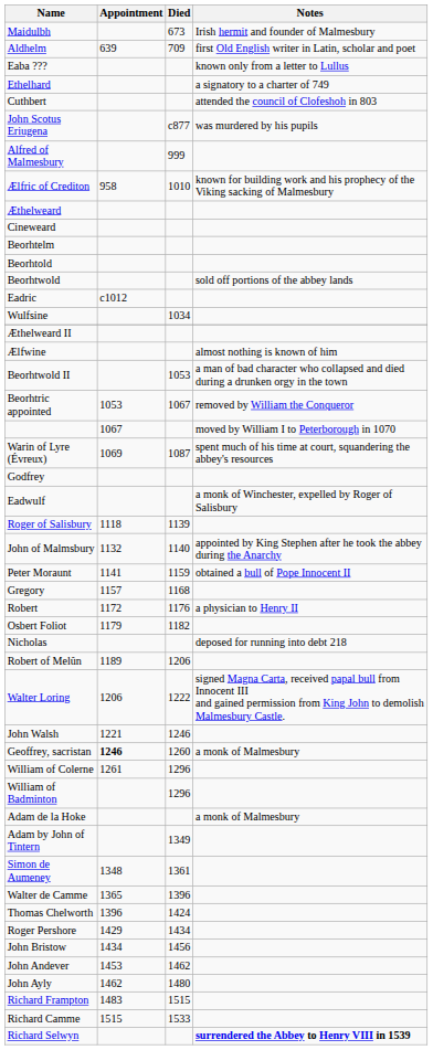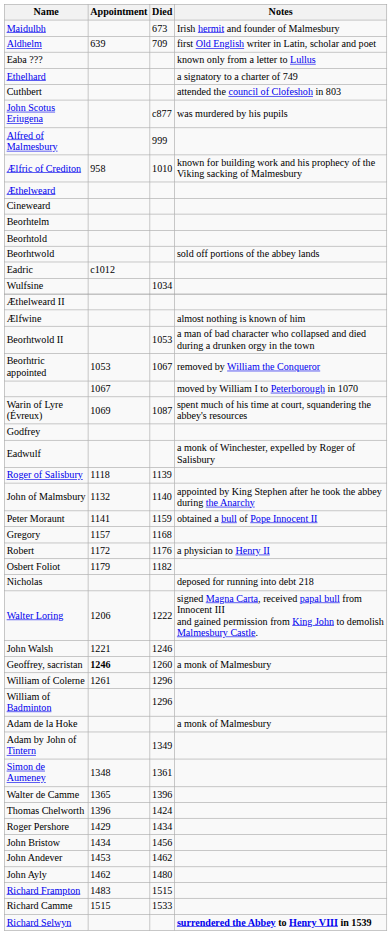 <table class="wikitable">
 <tr>
 <th>Name</th>
 <th>Appointment</th>
 <th>Died</th>
 <th>Notes</th>
 </tr>
 <tr>
 <td><a href='#'>Maidulbh</a></td>
 <td></td>
 <td>673</td>
 <td>Irish <a href='#'>hermit</a> and founder of Malmesbury</td>
 </tr>
 <tr>
 <td><a href='#'>Aldhelm</a></td>
 <td>639</td>
 <td>709</td>
 <td>first <a href='#'>Old English</a> writer in Latin, scholar and poet</td>
 </tr>
 <tr>
 <td>Eaba ???</td>
 <td></td>
 <td></td>
 <td>known only from a letter to <a href='#'>Lullus</a></td>
 </tr>
 <tr>
 <td><a href='#'>Ethelhard</a></td>
 <td></td>
 <td></td>
 <td>a signatory to a charter of 749</td>
 </tr>
 <tr>
 <td>Cuthbert</td>
 <td></td>
 <td></td>
 <td>attended the <a href='#'>council of Clofeshoh</a> in 803</td>
 </tr>
 <tr>
 <td><a href='#'>John Scotus Eriugena</a></td>
 <td></td>
 <td>c877</td>
 <td>was murdered by his pupils</td>
 </tr>
 <tr>
 <td><a href='#'>Alfred of Malmesbury</a></td>
 <td></td>
 <td>999</td>
 <td></td>
 </tr>
 <tr>
 <td><a href='#'>Ælfric of Crediton</a></td>
 <td>958</td>
 <td>1010</td>
 <td>known for building work and his prophecy of the Viking sacking of Malmesbury</td>
 </tr>
 <tr>
 <td><a href='#'>Æthelweard</a></td>
 <td></td>
 <td></td>
 <td></td>
 </tr>
 <tr>
 <td>Cineweard</td>
 <td></td>
 <td></td>
 <td></td>
 </tr>
 <tr>
 <td>Beorhtelm</td>
 <td></td>
 <td></td>
 <td></td>
 </tr>
 <tr>
 <td>Beorhtold</td>
 <td></td>
 <td></td>
 <td></td>
 </tr>
 <tr>
 <td>Beorhtwold</td>
 <td></td>
 <td></td>
 <td>sold off portions of the abbey lands</td>
 </tr>
 <tr>
 <td>Eadric</td>
 <td>c1012</td>
 <td></td>
 <td></td>
 </tr>
 <tr>
 <td>Wulfsine</td>
 <td></td>
 <td>1034</td>
 <td></td>
 </tr>
 <tr>
 </tr>
 <tr>
 <td>Æthelweard II</td>
 <td></td>
 <td></td>
 <td></td>
 </tr>
 <tr>
 <td>Ælfwine</td>
 <td></td>
 <td></td>
 <td>almost nothing is known of him</td>
 </tr>
 <tr>
 <td>Beorhtwold II</td>
 <td></td>
 <td>1053</td>
 <td>a man of bad character who collapsed and died during a drunken orgy in the town</td>
 </tr>
 <tr>
 <td>Beorhtric appointed</td>
 <td>1053</td>
 <td>1067</td>
 <td>removed by <a href='#'>William the Conqueror</a></td>
 </tr>
 <tr>
 <td></td>
 <td>1067</td>
 <td></td>
 <td>moved by William I to <a href='#'>Peterborough</a> in 1070</td>
 </tr>
 <tr>
 <td>Warin of Lyre (Évreux)</td>
 <td>1069</td>
 <td>1087</td>
 <td>spent much of his time at court, squandering the abbey's resources</td>
 </tr>
 <tr>
 <td>Godfrey</td>
 <td></td>
 <td></td>
 <td></td>
 </tr>
 <tr>
 <td>Eadwulf</td>
 <td></td>
 <td></td>
 <td>a monk of Winchester, expelled by Roger of Salisbury</td>
 </tr>
 <tr>
 <td><a href='#'>Roger of Salisbury</a></td>
 <td>1118</td>
 <td>1139</td>
 <td></td>
 </tr>
 <tr>
 <td>John of Malmsbury</td>
 <td>1132</td>
 <td>1140</td>
 <td>appointed by King Stephen after he took the abbey during <a href='#'>the Anarchy</a></td>
 </tr>
 <tr>
 <td>Peter Moraunt</td>
 <td>1141</td>
 <td>1159</td>
 <td>obtained a <a href='#'>bull</a> of <a href='#'>Pope Innocent II</a></td>
 </tr>
 <tr>
 <td>Gregory</td>
 <td>1157</td>
 <td>1168</td>
 <td></td>
 </tr>
 <tr>
 <td>Robert</td>
 <td>1172</td>
 <td>1176</td>
 <td>a physician to <a href='#'>Henry II</a></td>
 </tr>
 <tr>
 <td>Osbert Foliot</td>
 <td>1179</td>
 <td>1182</td>
 <td></td>
 </tr>
 <tr>
 <td>Nicholas</td>
 <td></td>
 <td></td>
 <td>deposed for running into debt 218</td>
 </tr>
 <tr>
-<td>Robert of Melûn</td>
-<td>1189</td>
-<td>1206</td>
-<td></td>
-</tr>
-<tr>
 <td><a href='#'>Walter Loring</a></td>
 <td>1206</td>
 <td>1222</td>
 <td>signed <a href='#'>Magna Carta</a>, received <a href='#'>papal bull</a> from Innocent III <br>and gained permission from <a href='#'>King John</a> to demolish <a href='#'>Malmesbury Castle</a>.</td>
 </tr>
 <tr>
 <td>John Walsh</td>
 <td>1221</td>
 <td>1246</td>
 <td></td>
 </tr>
 <tr>
 <td>Geoffrey, sacristan</td>
 <td><strong>1246</strong></td>
 <td>1260</td>
 <td>a monk of Malmesbury</td>
 </tr>
 <tr>
 <td>William of Colerne</td>
 <td>1261</td>
 <td>1296</td>
 <td></td>
 </tr>
 <tr>
 <td>William of <a href='#'>Badminton</a></td>
 <td></td>
 <td>1296</td>
 <td></td>
 </tr>
 <tr>
 <td>Adam de la Hoke</td>
 <td></td>
 <td></td>
 <td>a monk of Malmesbury</td>
 </tr>
 <tr>
 <td>Adam by John of <a href='#'>Tintern</a></td>
 <td></td>
 <td>1349</td>
 <td></td>
 </tr>
 <tr>
 <td><a href='#'>Simon de Aumeney</a></td>
 <td>1348</td>
 <td>1361</td>
 <td></td>
 </tr>
 <tr>
 <td>Walter de Camme</td>
 <td>1365</td>
 <td>1396</td>
 <td></td>
 </tr>
 <tr>
 <td>Thomas Chelworth</td>
 <td>1396</td>
 <td>1424</td>
 <td></td>
 </tr>
 <tr>
 <td>Roger Pershore</td>
 <td>1429</td>
 <td>1434</td>
 <td></td>
 </tr>
 <tr>
 <td>John Bristow</td>
 <td>1434</td>
 <td>1456</td>
 <td></td>
 </tr>
 <tr>
 <td>John Andever</td>
 <td>1453</td>
 <td>1462</td>
 <td></td>
 </tr>
 <tr>
 <td>John Ayly</td>
 <td>1462</td>
 <td>1480</td>
 <td></td>
 </tr>
 <tr>
 <td><a href='#'>Richard Frampton</a></td>
 <td>1483</td>
 <td>1515</td>
 <td></td>
 </tr>
 <tr>
 <td>Richard Camme</td>
 <td>1515</td>
 <td>1533</td>
 <td></td>
 </tr>
 <tr>
 <td><a href='#'>Richard Selwyn</a></td>
 <td></td>
 <td></td>
 <td><strong><a href='#'>surrendered the Abbey</a> to <a href='#'>Henry VIII</a> in 1539</strong></td>
 </tr>
 </table>
